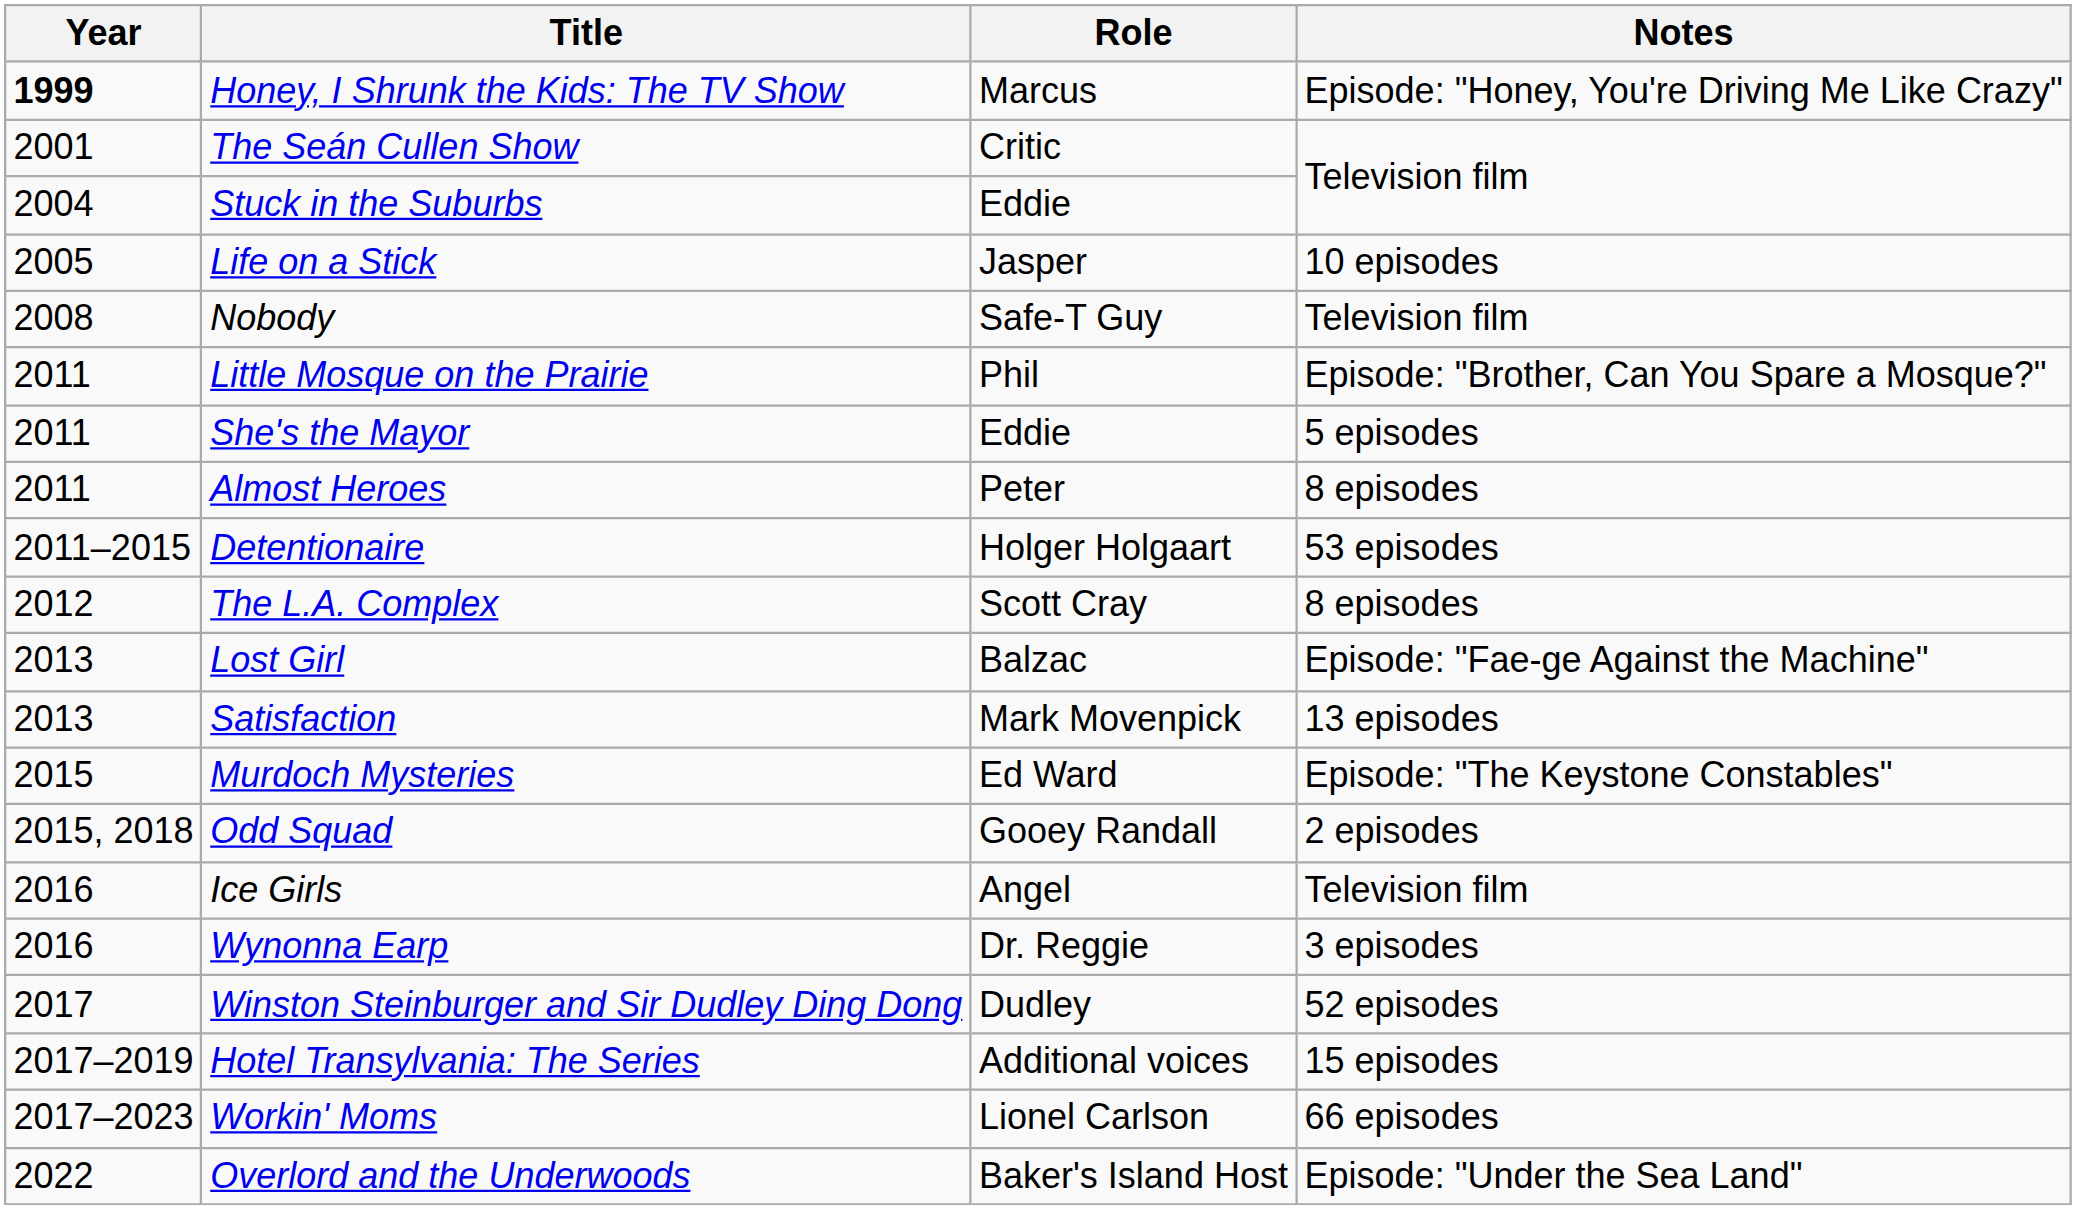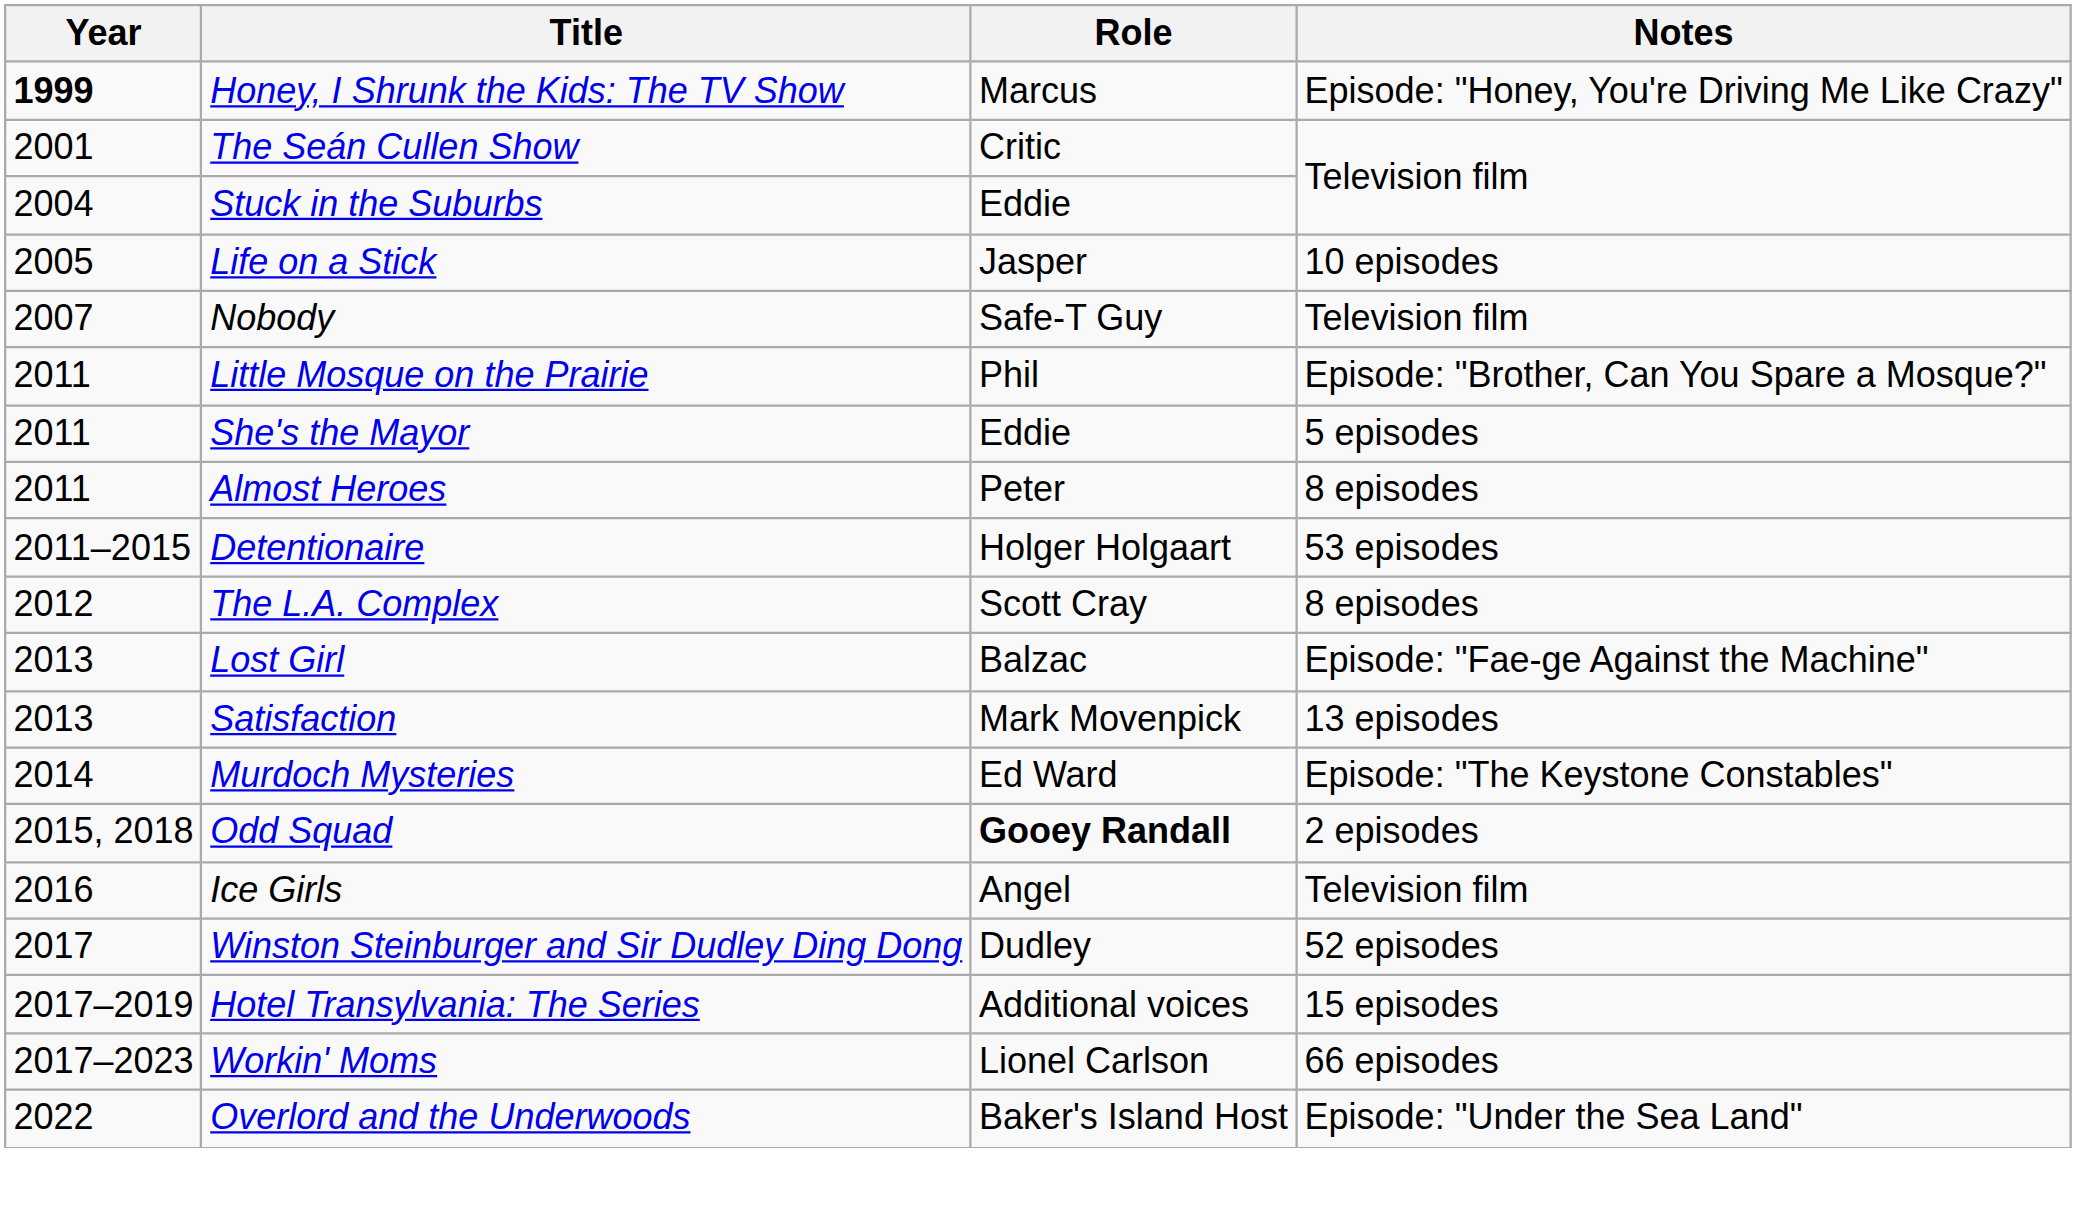 <table class="wikitable sortable">
 <tr>
 <th>Year</th>
 <th>Title</th>
 <th>Role</th>
 <th class="unsortable">Notes</th>
 </tr>
 <tr>
 <td><strong>1999</strong></td>
 <td><em><a href='#'>Honey, I Shrunk the Kids: The TV Show</a></em></td>
 <td>Marcus</td>
 <td>Episode: "Honey, You're Driving Me Like Crazy"</td>
 </tr>
 <tr>
 <td>2001</td>
 <td data-sort-value="Seán Cullen Show, The"><em><a href='#'>The Seán Cullen Show</a></em></td>
 <td>Critic</td>
 <td rowspan="2">Television film</td>
 </tr>
 <tr>
 <td>2004</td>
 <td><em><a href='#'>Stuck in the Suburbs</a></em></td>
 <td>Eddie</td>
 </tr>
 <tr>
 <td>2005</td>
 <td><em><a href='#'>Life on a Stick</a></em></td>
 <td>Jasper</td>
 <td>10 episodes</td>
 </tr>
 <tr>
-<td>2008</td>
+<td>2007</td>
 <td><em>Nobody</em></td>
 <td>Safe-T Guy</td>
 <td>Television film</td>
 </tr>
 <tr>
 <td>2011</td>
 <td><em><a href='#'>Little Mosque on the Prairie</a></em></td>
 <td>Phil</td>
 <td>Episode: "Brother, Can You Spare a Mosque?"</td>
 </tr>
 <tr>
 <td>2011</td>
 <td><em><a href='#'>She's the Mayor</a></em></td>
 <td>Eddie</td>
 <td>5 episodes</td>
 </tr>
 <tr>
 <td>2011</td>
 <td><a href='#'><em>Almost Heroes</em></a></td>
 <td>Peter</td>
 <td>8 episodes</td>
 </tr>
 <tr>
 <td>2011–2015</td>
 <td><em><a href='#'>Detentionaire</a></em></td>
 <td>Holger Holgaart</td>
 <td>53 episodes</td>
 </tr>
 <tr>
 <td>2012</td>
 <td data-sort-value="L.A. Complex, The"><em><a href='#'>The L.A. Complex</a></em></td>
 <td>Scott Cray</td>
 <td>8 episodes</td>
 </tr>
 <tr>
 <td>2013</td>
 <td><em><a href='#'>Lost Girl</a></em></td>
 <td>Balzac</td>
 <td>Episode: "Fae-ge Against the Machine"</td>
 </tr>
 <tr>
 <td>2013</td>
 <td><a href='#'><em>Satisfaction</em></a></td>
 <td>Mark Movenpick</td>
 <td>13 episodes</td>
 </tr>
 <tr>
-<td>2015</td>
+<td>2014</td>
 <td><em><a href='#'>Murdoch Mysteries</a></em></td>
 <td>Ed Ward</td>
 <td>Episode: "The Keystone Constables"</td>
 </tr>
 <tr>
 <td>2015, 2018</td>
 <td><em><a href='#'>Odd Squad</a></em></td>
-<td>Gooey Randall</td>
+<td><strong>Gooey Randall</strong></td>
 <td>2 episodes</td>
 </tr>
 <tr>
 <td>2016</td>
 <td><em>Ice Girls</em></td>
 <td>Angel</td>
 <td>Television film</td>
-</tr>
-<tr>
-<td>2016</td>
-<td><a href='#'><em>Wynonna Earp</em></a></td>
-<td>Dr. Reggie</td>
-<td>3 episodes</td>
 </tr>
 <tr>
 <td>2017</td>
 <td><em><a href='#'>Winston Steinburger and Sir Dudley Ding Dong</a></em></td>
 <td>Dudley</td>
 <td>52 episodes</td>
 </tr>
 <tr>
 <td>2017–2019</td>
 <td><em><a href='#'>Hotel Transylvania: The Series</a></em></td>
 <td>Additional voices</td>
 <td>15 episodes</td>
 </tr>
 <tr>
 <td>2017–2023</td>
 <td><em><a href='#'>Workin' Moms</a></em></td>
 <td>Lionel Carlson</td>
 <td>66 episodes</td>
 </tr>
 <tr>
 <td>2022</td>
 <td><em><a href='#'>Overlord and the Underwoods</a></em></td>
 <td>Baker's Island Host</td>
 <td>Episode: "Under the Sea Land"</td>
 </tr>
 </table>
